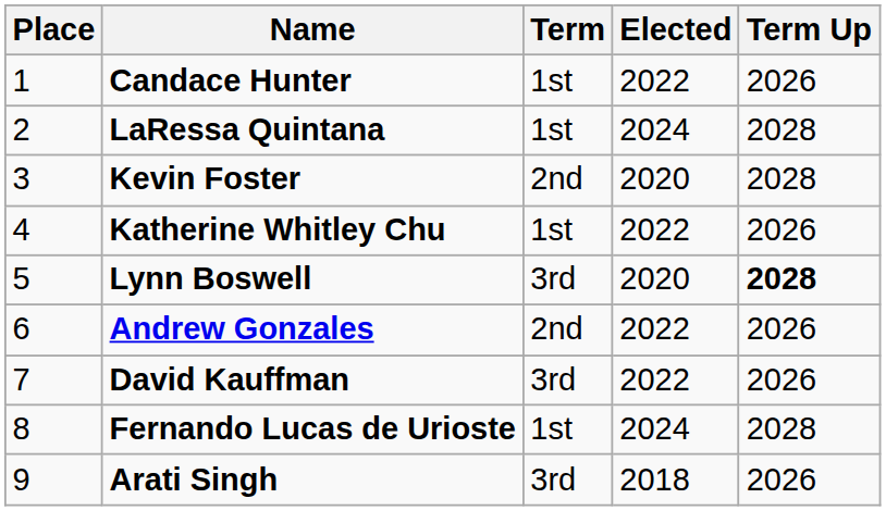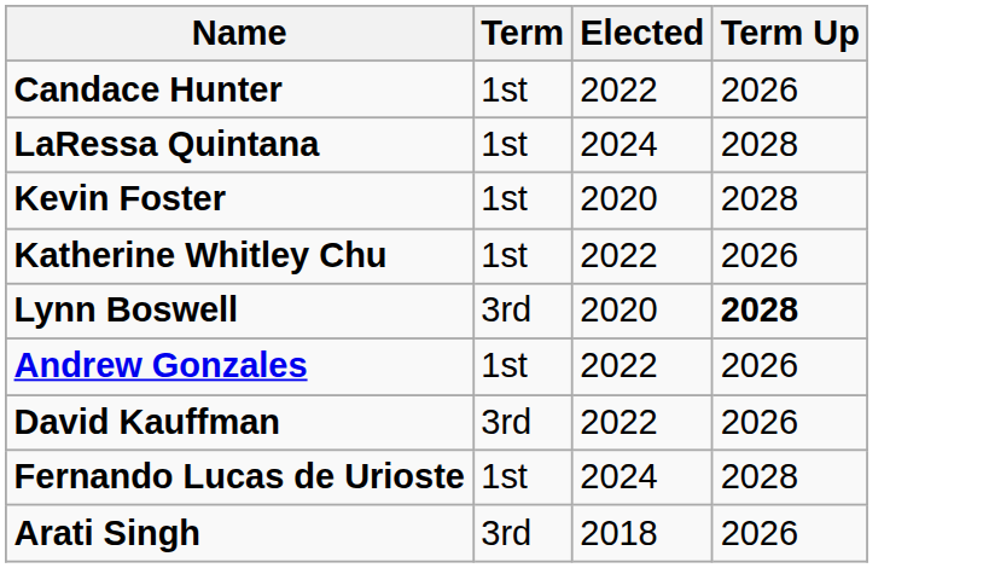 <table class="wikitable sortable">
 <tr>
-<th>Place</th>
 <th>Name</th>
 <th>Term</th>
 <th>Elected</th>
 <th>Term Up</th>
 </tr>
 <tr>
-<td>1</td>
 <td><strong>Candace Hunter</strong></td>
 <td>1st</td>
 <td>2022</td>
 <td>2026</td>
 </tr>
 <tr>
-<td>2</td>
 <td><strong>LaRessa Quintana</strong></td>
 <td>1st</td>
 <td>2024</td>
 <td>2028</td>
 </tr>
 <tr>
-<td>3</td>
 <td><strong>Kevin Foster</strong></td>
-<td>2nd</td>
+<td>1st</td>
 <td>2020</td>
 <td>2028</td>
 </tr>
 <tr>
-<td>4</td>
 <td><strong>Katherine Whitley Chu</strong></td>
 <td>1st</td>
 <td>2022</td>
 <td>2026</td>
 </tr>
 <tr>
-<td>5</td>
 <td><strong>Lynn Boswell</strong></td>
 <td>3rd</td>
 <td>2020</td>
 <td><strong>2028</strong></td>
 </tr>
 <tr>
-<td>6</td>
 <td><strong><a href='#'>Andrew Gonzales</a></strong></td>
-<td>2nd</td>
+<td>1st</td>
 <td>2022</td>
 <td>2026</td>
 </tr>
 <tr>
-<td>7</td>
 <td><strong>David Kauffman</strong></td>
 <td>3rd</td>
 <td>2022</td>
 <td>2026</td>
 </tr>
 <tr>
-<td>8</td>
 <td><strong>Fernando Lucas de Urioste</strong></td>
 <td>1st</td>
 <td>2024</td>
 <td>2028</td>
 </tr>
 <tr>
-<td>9</td>
 <td><strong>Arati Singh</strong></td>
 <td>3rd</td>
 <td>2018</td>
 <td>2026</td>
 </tr>
 </table>
